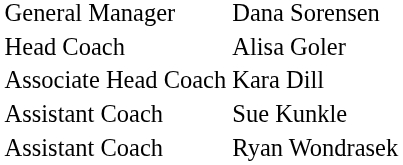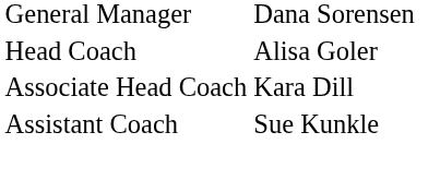 <table |class="wikitable">
 <tr>
 <td style="border:none">General Manager</td>
 <td style="border:none; text-align:left">Dana Sorensen</td>
 </tr>
 <tr>
 <td style="border:none">Head Coach</td>
 <td style="border:none; text-align:left">Alisa Goler</td>
 </tr>
 <tr>
 <td style="border:none">Associate Head Coach</td>
 <td style="border:none; text-align:left">Kara Dill</td>
 </tr>
 <tr>
 <td style="border:none">Assistant Coach</td>
 <td style="border:none; text-align:left">Sue Kunkle</td>
 </tr>
-<tr>
-<td style="border:none">Assistant Coach</td>
-<td style="border:none; text-align:left">Ryan Wondrasek</td>
-</tr>
 </table>
